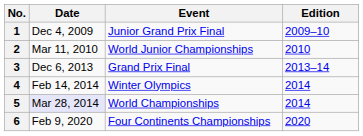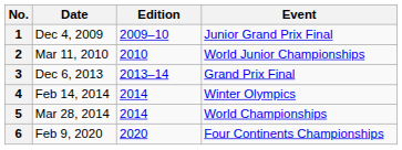 <table class="wikitable" width=500px>
 <tr>
 <th scope=col>No.</th>
 <th scope=col width=100px>Date</th>
+<th scope=col width=100px>Edition</th>
 <th scope=col>Event</th>
-<th scope=col width=100px>Edition</th>
 </tr>
 <tr>
 <th scope=row>1</th>
 <td>Dec 4, 2009</td>
+<td> <a href='#'>2009–10</a></td>
 <td><a href='#'>Junior Grand Prix Final</a></td>
-<td> <a href='#'>2009–10</a></td>
 </tr>
 <tr>
 <th scope=row>2</th>
 <td>Mar 11, 2010</td>
+<td> <a href='#'>2010</a></td>
 <td><a href='#'>World Junior Championships</a></td>
-<td> <a href='#'>2010</a></td>
 </tr>
 <tr>
 <th scope=row>3</th>
 <td>Dec 6, 2013</td>
+<td> <a href='#'>2013–14</a></td>
 <td><a href='#'>Grand Prix Final</a></td>
-<td> <a href='#'>2013–14</a></td>
 </tr>
 <tr>
 <th scope=row>4</th>
 <td>Feb 14, 2014</td>
+<td> <a href='#'>2014</a></td>
 <td><a href='#'>Winter Olympics</a></td>
-<td> <a href='#'>2014</a></td>
 </tr>
 <tr>
 <th scope=row>5</th>
-<td style="background: lavender;">Mar 28, 2014</td>
+<td>Mar 28, 2014</td>
+<td> <a href='#'>2014</a></td>
 <td><a href='#'>World Championships</a></td>
-<td> <a href='#'>2014</a></td>
 </tr>
 <tr>
 <th scope=row>6</th>
 <td>Feb 9, 2020</td>
+<td> <a href='#'>2020</a></td>
 <td><a href='#'>Four Continents Championships</a></td>
-<td> <a href='#'>2020</a></td>
 </tr>
 </table>
